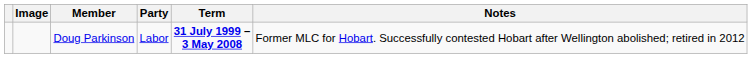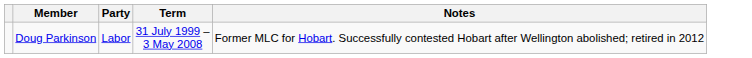 <table class="wikitable" style="text-align:center">
 <tr>
 <th></th>
-<th>Image</th>
 <th>Member</th>
 <th>Party</th>
 <th>Term</th>
 <th>Notes</th>
 </tr>
 <tr>
 <td> </td>
-<td></td>
 <td><a href='#'>Doug Parkinson</a> <br> </td>
 <td><a href='#'>Labor</a></td>
-<td><strong><a href='#'>31 July 1999</a> –<br> <a href='#'>3 May 2008</a></strong></td>
+<td><a href='#'>31 July 1999</a> –<br> <a href='#'>3 May 2008</a></td>
 <td>Former MLC for <a href='#'>Hobart</a>. Successfully contested Hobart after Wellington abolished; retired in 2012</td>
 </tr>
 </table>
